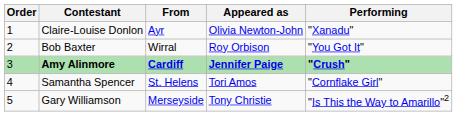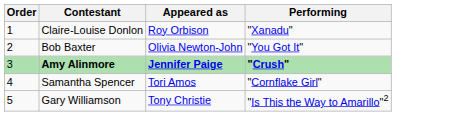 <table class="wikitable">
 <tr>
 <th>Order</th>
 <th>Contestant</th>
-<th>From</th>
 <th>Appeared as</th>
 <th>Performing</th>
 </tr>
 <tr>
 <td>1</td>
 <td>Claire-Louise Donlon</td>
-<td><a href='#'>Ayr</a></td>
-<td><a href='#'>Olivia Newton-John</a></td>
+<td><a href='#'>Roy Orbison</a></td>
 <td>"<a href='#'>Xanadu</a>"</td>
 </tr>
 <tr>
 <td>2</td>
 <td>Bob Baxter</td>
-<td>Wirral</td>
-<td><a href='#'>Roy Orbison</a></td>
+<td><a href='#'>Olivia Newton-John</a></td>
 <td>"<a href='#'>You Got It</a>"</td>
 </tr>
 <tr style="background:#ACE1AF;">
 <td>3</td>
 <td><strong>Amy Alinmore</strong></td>
-<td><strong><a href='#'>Cardiff</a></strong></td>
 <td><strong><a href='#'>Jennifer Paige</a></strong></td>
 <td><strong>"<a href='#'>Crush</a>"</strong></td>
 </tr>
 <tr>
 <td>4</td>
 <td>Samantha Spencer</td>
-<td><a href='#'>St. Helens</a></td>
 <td><a href='#'>Tori Amos</a></td>
 <td>"<a href='#'>Cornflake Girl</a>"</td>
 </tr>
 <tr>
 <td>5</td>
 <td>Gary Williamson</td>
-<td><a href='#'>Merseyside</a></td>
 <td><a href='#'>Tony Christie</a></td>
 <td>"<a href='#'>Is This the Way to Amarillo</a>"<sup>2</sup></td>
 </tr>
 </table>
